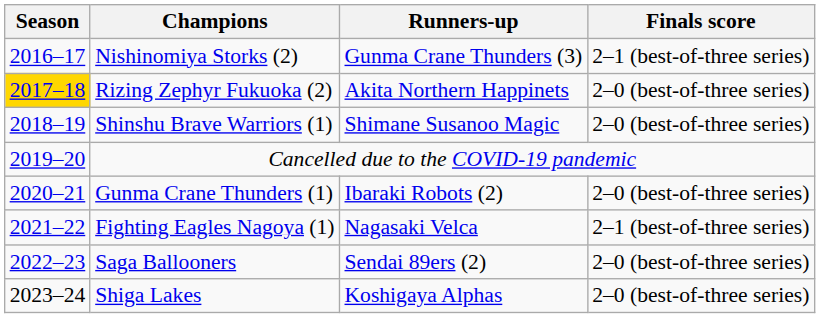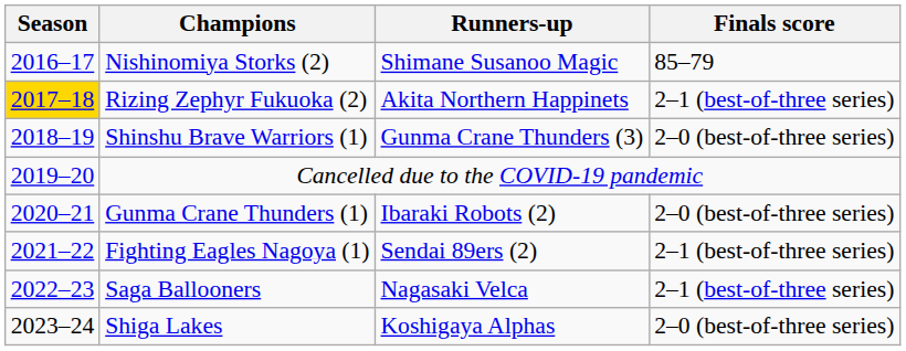 <table class="wikitable">
 <tr>
 <th>Season</th>
 <th>Champions</th>
 <th>Runners-up</th>
 <th>Finals score</th>
 </tr>
 <tr>
 <td><a href='#'>2016–17</a></td>
 <td><a href='#'>Nishinomiya Storks</a> (2)</td>
-<td><a href='#'>Gunma Crane Thunders</a> (3)</td>
-<td>2–1 (best-of-three series)</td>
+<td><a href='#'>Shimane Susanoo Magic</a></td>
+<td>85–79</td>
 </tr>
 <tr>
 <td style="background: gold;"><a href='#'>2017–18</a></td>
 <td><a href='#'>Rizing Zephyr Fukuoka</a> (2)</td>
 <td><a href='#'>Akita Northern Happinets</a></td>
-<td>2–0 (best-of-three series)</td>
+<td>2–1 (<a href='#'>best-of-three</a> series)</td>
 </tr>
 <tr>
 <td><a href='#'>2018–19</a></td>
 <td><a href='#'>Shinshu Brave Warriors</a> (1)</td>
-<td><a href='#'>Shimane Susanoo Magic</a></td>
+<td><a href='#'>Gunma Crane Thunders</a> (3)</td>
 <td>2–0 (best-of-three series)</td>
 </tr>
 <tr>
 <td><a href='#'>2019–20</a></td>
 <td align="center" colspan="3"><em>Cancelled due to the <a href='#'>COVID-19 pandemic</a></em></td>
 </tr>
 <tr>
 <td><a href='#'>2020–21</a></td>
 <td><a href='#'>Gunma Crane Thunders</a> (1)</td>
 <td><a href='#'>Ibaraki Robots</a> (2)</td>
 <td>2–0 (best-of-three series)</td>
 </tr>
 <tr>
 <td><a href='#'>2021–22</a></td>
 <td><a href='#'>Fighting Eagles Nagoya</a> (1)</td>
-<td><a href='#'>Nagasaki Velca</a></td>
+<td><a href='#'>Sendai 89ers</a> (2)</td>
 <td>2–1 (best-of-three series)</td>
 </tr>
 <tr>
 <td><a href='#'>2022–23</a></td>
 <td><a href='#'>Saga Ballooners</a></td>
-<td><a href='#'>Sendai 89ers</a> (2)</td>
-<td>2–0 (best-of-three series)</td>
+<td><a href='#'>Nagasaki Velca</a></td>
+<td>2–1 (<a href='#'>best-of-three</a> series)</td>
 </tr>
 <tr>
 <td>2023–24</td>
 <td><a href='#'>Shiga Lakes</a></td>
 <td><a href='#'>Koshigaya Alphas</a></td>
 <td>2–0 (best-of-three series)</td>
 </tr>
 </table>
